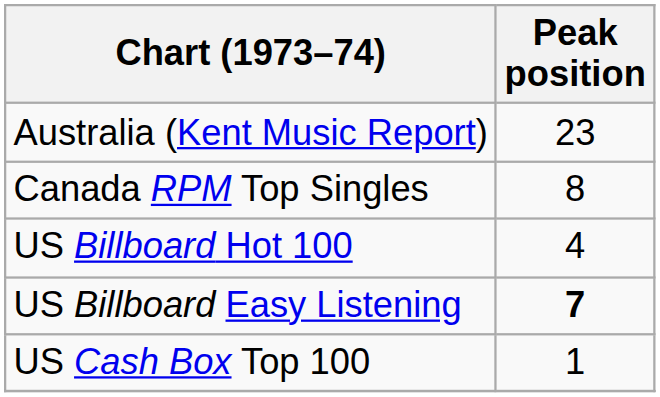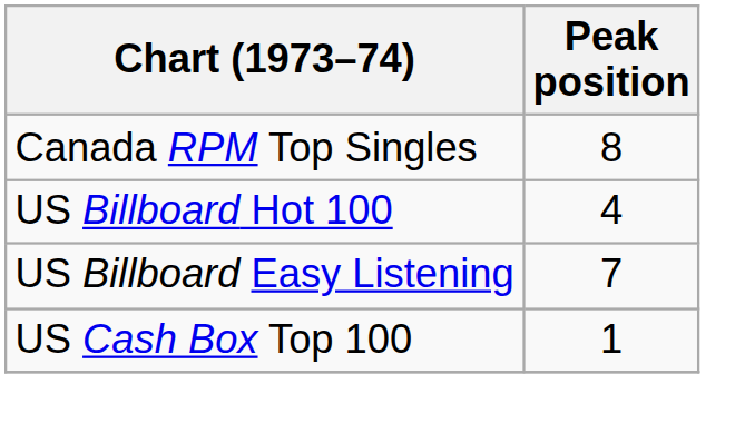 <table class="wikitable sortable">
 <tr>
 <th>Chart (1973–74)</th>
 <th>Peak<br>position</th>
-</tr>
-<tr>
-<td>Australia (<a href='#'>Kent Music Report</a>)</td>
-<td style="text-align:center;">23</td>
 </tr>
 <tr>
 <td>Canada <em><a href='#'>RPM</a></em> Top Singles</td>
 <td style="text-align:center;">8</td>
 </tr>
 <tr>
 <td>US <a href='#'><em>Billboard</em> Hot 100</a></td>
 <td style="text-align:center;">4</td>
 </tr>
 <tr>
 <td>US <em>Billboard</em> <a href='#'>Easy Listening</a></td>
-<td style="text-align:center;"><strong>7</strong></td>
+<td style="text-align:center;">7</td>
 </tr>
 <tr>
 <td>US <a href='#'><em>Cash Box</em></a> Top 100</td>
 <td align="center">1</td>
 </tr>
 <tr>
 </tr>
 </table>
